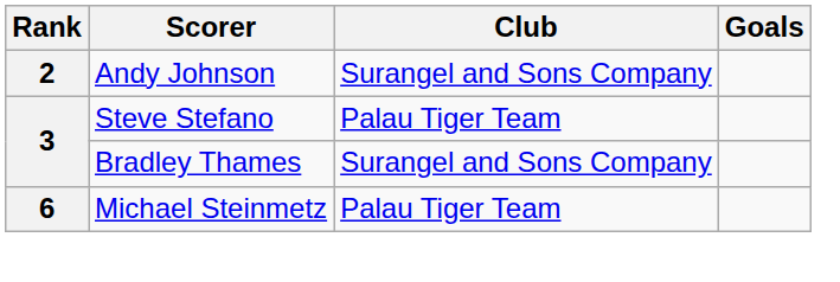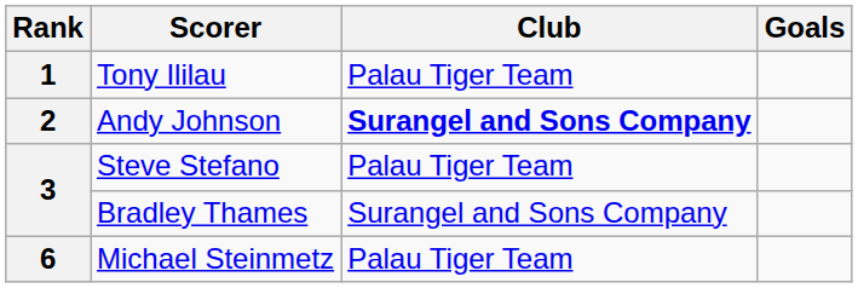 <table class="wikitable">
 <tr>
 <th>Rank</th>
 <th>Scorer</th>
 <th>Club</th>
 <th>Goals</th>
 </tr>
 <tr>
+<th>1</th>
+<td> <a href='#'>Tony Ililau</a></td>
+<td><a href='#'>Palau Tiger Team</a></td>
+<td></td>
+</tr>
+<tr>
 <th>2</th>
 <td> <a href='#'>Andy Johnson</a></td>
-<td><a href='#'>Surangel and Sons Company</a></td>
+<td><strong><a href='#'>Surangel and Sons Company</a></strong></td>
 <td></td>
 </tr>
 <tr>
 <th rowspan=2>3</th>
 <td> <a href='#'>Steve Stefano</a></td>
 <td><a href='#'>Palau Tiger Team</a></td>
 <td></td>
 </tr>
 <tr>
 <td> <a href='#'>Bradley Thames</a></td>
 <td><a href='#'>Surangel and Sons Company</a></td>
 <td></td>
 </tr>
 <tr>
 <th>6</th>
 <td> <a href='#'>Michael Steinmetz</a></td>
 <td><a href='#'>Palau Tiger Team</a></td>
 <td></td>
 </tr>
 </table>
